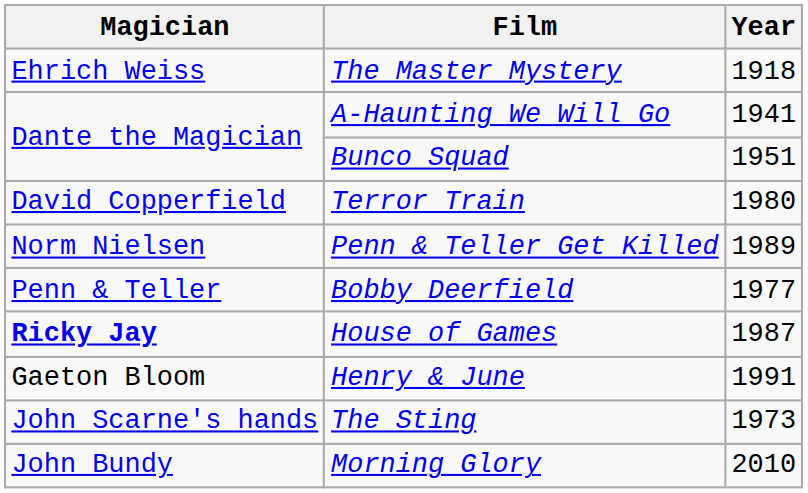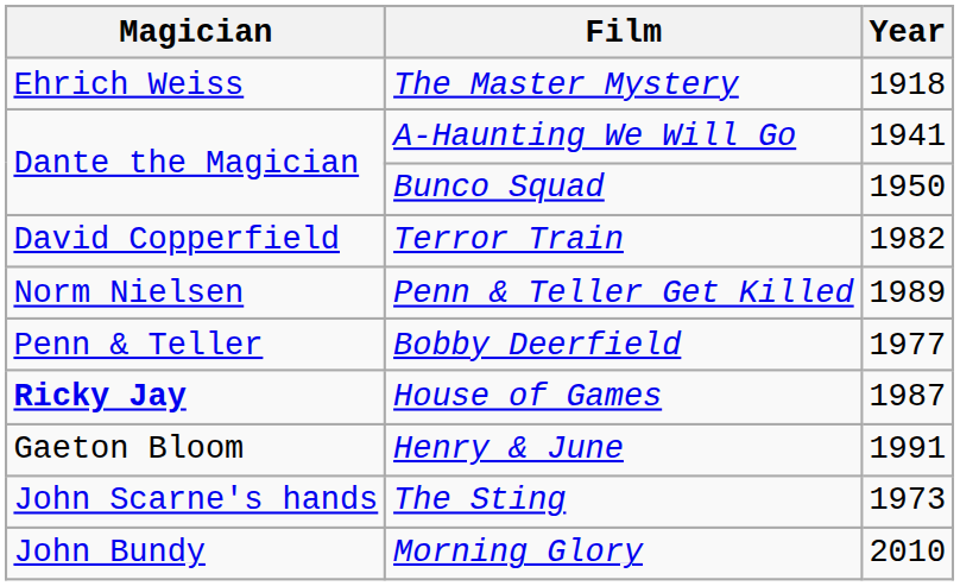 <table class="wikitable">
 <tr>
 <th>Magician</th>
 <th>Film</th>
 <th>Year</th>
 </tr>
 <tr>
 <td><a href='#'>Ehrich Weiss</a></td>
 <td><em><a href='#'>The Master Mystery</a></em></td>
 <td>1918</td>
 </tr>
 <tr>
 <td rowspan="2"><a href='#'>Dante the Magician</a></td>
 <td><em><a href='#'>A-Haunting We Will Go</a></em></td>
 <td>1941</td>
 </tr>
 <tr>
 <td><em><a href='#'>Bunco Squad</a></em></td>
-<td>1951</td>
+<td>1950</td>
 </tr>
 <tr>
 <td><a href='#'>David Copperfield</a></td>
 <td><em><a href='#'>Terror Train</a></em></td>
-<td>1980</td>
+<td>1982</td>
 </tr>
 <tr>
 <td><a href='#'>Norm Nielsen</a></td>
 <td><em><a href='#'>Penn & Teller Get Killed</a></em></td>
 <td>1989</td>
 </tr>
 <tr>
 <td><a href='#'>Penn & Teller</a></td>
 <td><em><a href='#'>Bobby Deerfield</a></em></td>
 <td>1977</td>
 </tr>
 <tr>
 <td><strong><a href='#'>Ricky Jay</a></strong></td>
 <td><em><a href='#'>House of Games</a></em></td>
 <td>1987</td>
 </tr>
 <tr>
 <td>Gaeton Bloom</td>
 <td><em><a href='#'>Henry & June</a></em></td>
 <td>1991</td>
 </tr>
 <tr>
 <td><a href='#'>John Scarne's hands</a></td>
 <td><em><a href='#'>The Sting</a></em></td>
 <td>1973</td>
 </tr>
 <tr>
 <td><a href='#'>John Bundy</a></td>
 <td><em><a href='#'>Morning Glory</a></em></td>
 <td>2010</td>
 </tr>
 </table>
